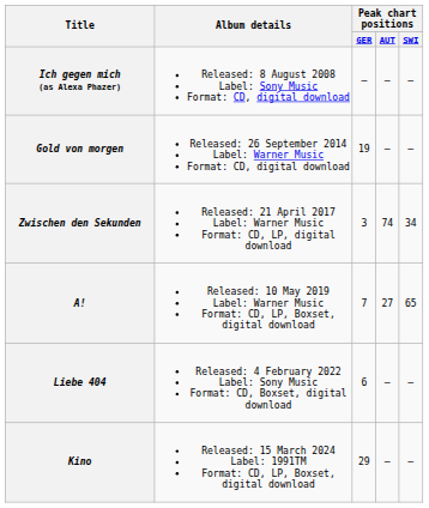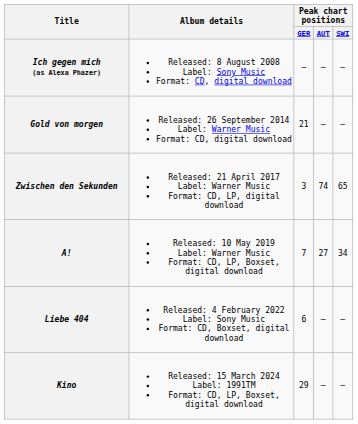 <table class="wikitable plainrowheaders" style="text-align:center;">
 <tr>
 <th scope="col" rowspan="2" style="width: 15em;">Title</th>
 <th scope="col" rowspan="2" style="width: 20em;">Album details</th>
 <th scope="col" colspan="3">Peak chart positions</th>
 </tr>
 <tr>
 <th scope="col" style="width:2.2em; font-size:90%;"><a href='#'>GER</a><br></th>
 <th scope="col" style="width:2.2em; font-size:90%;"><a href='#'>AUT</a><br></th>
 <th scope="col" style="width:2.2em; font-size:90%;"><a href='#'>SWI</a><br></th>
 </tr>
 <tr>
 <th scope="row"><em>Ich gegen mich</em><br><small>(as Alexa Phazer)</small></th>
 <td><br><ul><li>Released: 8 August 2008</li><li>Label: <a href='#'>Sony Music</a></li><li>Format: <a href='#'>CD</a>, <a href='#'>digital download</a></li></ul></td>
 <td>—</td>
 <td>—</td>
 <td>—</td>
 </tr>
 <tr>
 <th scope="row"><em>Gold von morgen</em></th>
 <td><br><ul><li>Released: 26 September 2014</li><li>Label: <a href='#'>Warner Music</a></li><li>Format: CD, digital download</li></ul></td>
-<td>19</td>
+<td>21</td>
 <td>—</td>
 <td>—</td>
 </tr>
 <tr>
 <th scope="row"><em>Zwischen den Sekunden</em></th>
 <td><br><ul><li>Released: 21 April 2017</li><li>Label: Warner Music</li><li>Format: CD, LP, digital download</li></ul></td>
 <td>3</td>
 <td>74</td>
-<td>34</td>
+<td>65</td>
 </tr>
 <tr>
 <th scope="row"><em>A!</em></th>
 <td><br><ul><li>Released: 10 May 2019</li><li>Label: Warner Music</li><li>Format: CD, LP, Boxset, digital download</li></ul></td>
 <td>7</td>
 <td>27</td>
-<td>65</td>
+<td>34</td>
 </tr>
 <tr>
 <th scope="row"><em>Liebe 404</em></th>
 <td><br><ul><li>Released: 4 February 2022</li><li>Label: Sony Music</li><li>Format: CD, Boxset, digital download</li></ul></td>
 <td>6</td>
 <td>—</td>
 <td>—</td>
 </tr>
 <tr>
 <th scope="row"><em>Kino</em></th>
 <td><br><ul><li>Released: 15 March 2024</li><li>Label: 1991TM</li><li>Format: CD, LP, Boxset, digital download</li></ul></td>
 <td>29</td>
 <td>—</td>
 <td>—</td>
 </tr>
 </table>
